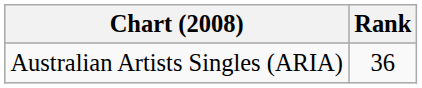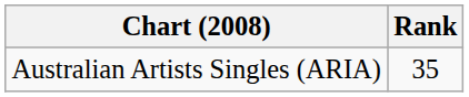 <table class="wikitable">
 <tr>
 <th>Chart (2008)</th>
 <th>Rank</th>
 </tr>
 <tr>
 <td>Australian Artists Singles (ARIA)</td>
-<td align=center>36</td>
+<td align=center>35</td>
 </tr>
 </table>
